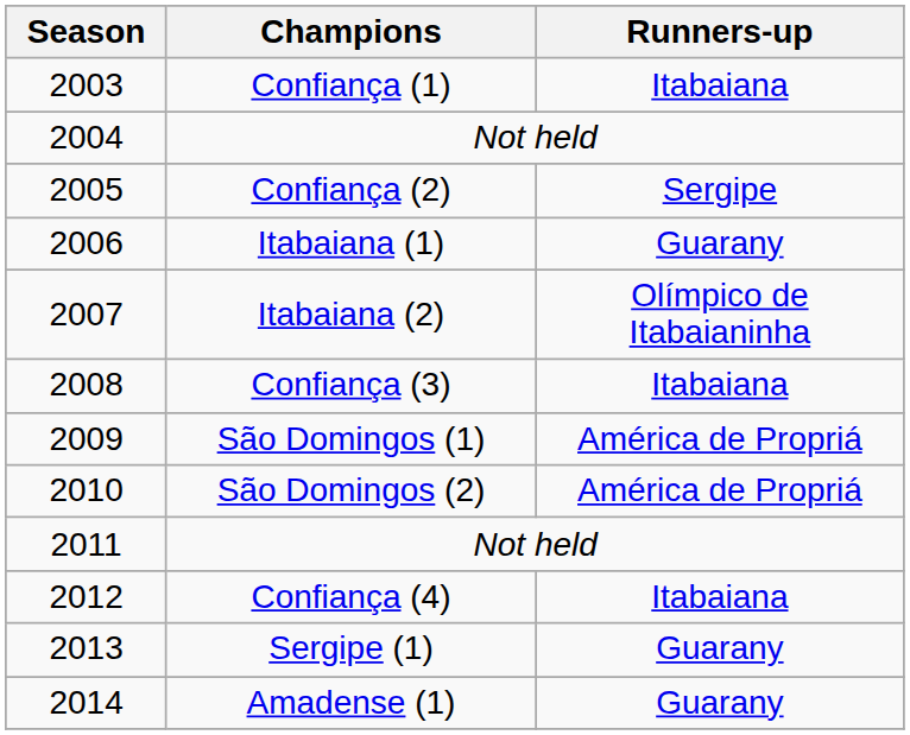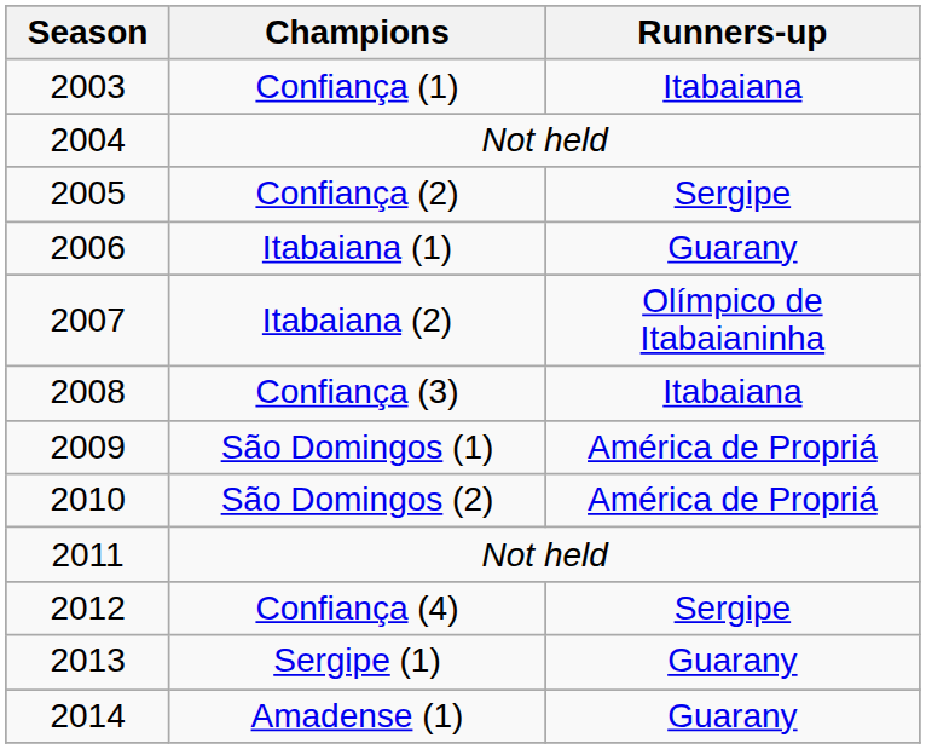 <table class="wikitable" style="text-align:center; margin-left:1em;">
 <tr>
 <th style="width:70px">Season</th>
 <th style="width:170px">Champions</th>
 <th style="width:170px">Runners-up</th>
 </tr>
 <tr>
 <td>2003</td>
 <td><a href='#'>Confiança</a> (1)</td>
 <td><a href='#'>Itabaiana</a></td>
 </tr>
 <tr>
 <td>2004</td>
 <td colspan=2><em>Not held</em></td>
 </tr>
 <tr>
 <td>2005</td>
 <td><a href='#'>Confiança</a> (2)</td>
 <td><a href='#'>Sergipe</a></td>
 </tr>
 <tr>
 <td>2006</td>
 <td><a href='#'>Itabaiana</a> (1)</td>
 <td><a href='#'>Guarany</a></td>
 </tr>
 <tr>
 <td>2007</td>
 <td><a href='#'>Itabaiana</a> (2)</td>
 <td><a href='#'>Olímpico de Itabaianinha</a></td>
 </tr>
 <tr>
 <td>2008</td>
 <td><a href='#'>Confiança</a> (3)</td>
 <td><a href='#'>Itabaiana</a></td>
 </tr>
 <tr>
 <td>2009</td>
 <td><a href='#'>São Domingos</a> (1)</td>
 <td><a href='#'>América de Propriá</a></td>
 </tr>
 <tr>
 <td>2010</td>
 <td><a href='#'>São Domingos</a> (2)</td>
 <td><a href='#'>América de Propriá</a></td>
 </tr>
 <tr>
 <td>2011</td>
 <td colspan=2><em>Not held</em></td>
 </tr>
 <tr>
 <td>2012</td>
 <td><a href='#'>Confiança</a> (4)</td>
-<td><a href='#'>Itabaiana</a></td>
+<td><a href='#'>Sergipe</a></td>
 </tr>
 <tr>
 <td>2013</td>
 <td><a href='#'>Sergipe</a> (1)</td>
 <td><a href='#'>Guarany</a></td>
 </tr>
 <tr>
 <td>2014</td>
 <td><a href='#'>Amadense</a> (1)</td>
 <td><a href='#'>Guarany</a></td>
 </tr>
 </table>
